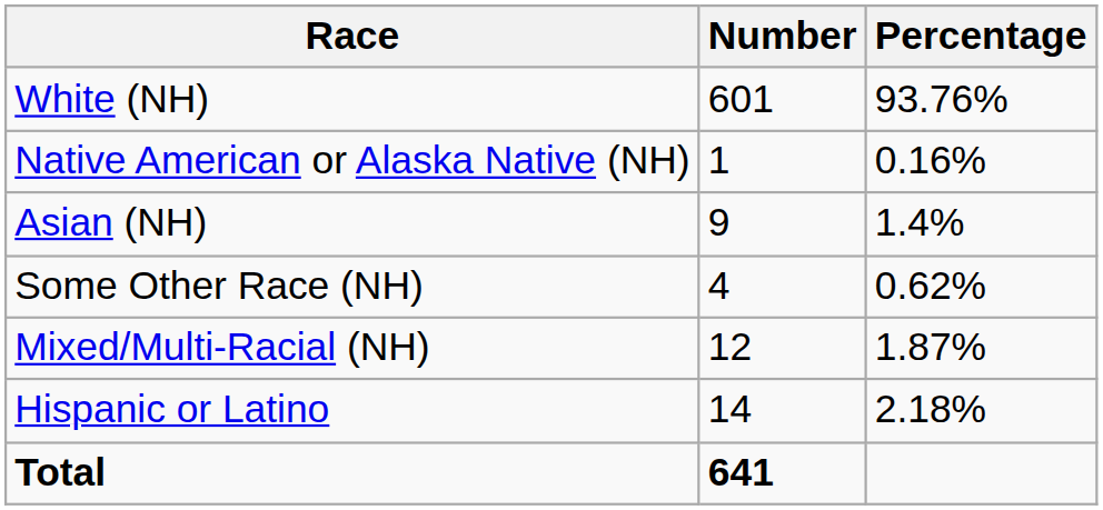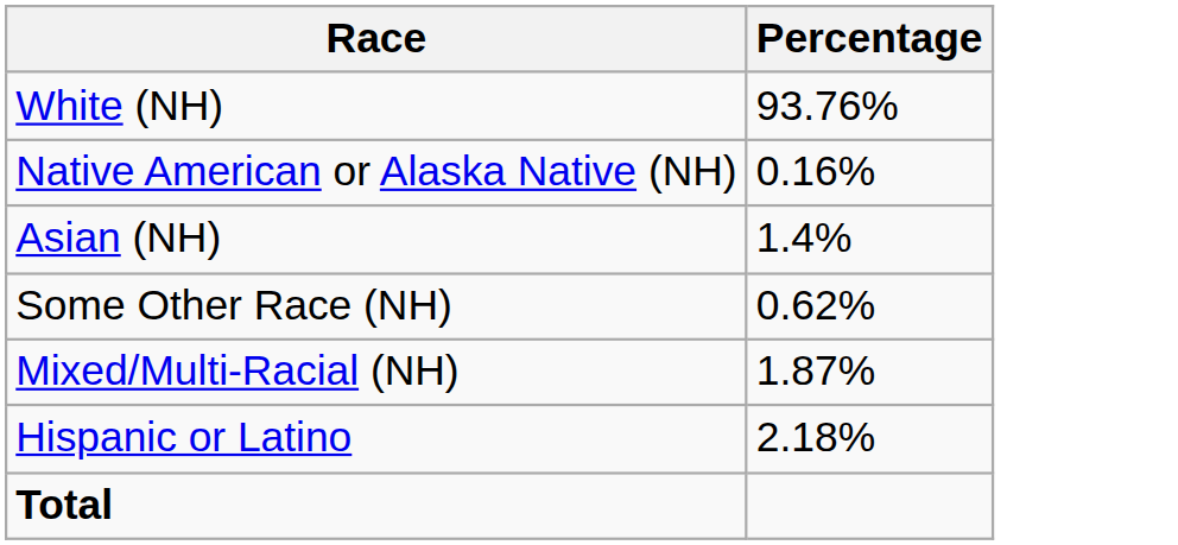 <table class="wikitable">
 <tr>
 <th>Race</th>
-<th>Number</th>
 <th>Percentage</th>
 </tr>
 <tr>
 <td><a href='#'>White</a> (NH)</td>
-<td>601</td>
 <td>93.76%</td>
 </tr>
 <tr>
 <td><a href='#'>Native American</a> or <a href='#'>Alaska Native</a> (NH)</td>
-<td>1</td>
 <td>0.16%</td>
 </tr>
 <tr>
 <td><a href='#'>Asian</a> (NH)</td>
-<td>9</td>
 <td>1.4%</td>
 </tr>
 <tr>
 <td>Some Other Race (NH)</td>
-<td>4</td>
 <td>0.62%</td>
 </tr>
 <tr>
 <td><a href='#'>Mixed/Multi-Racial</a> (NH)</td>
-<td>12</td>
 <td>1.87%</td>
 </tr>
 <tr>
 <td><a href='#'>Hispanic or Latino</a></td>
-<td>14</td>
 <td>2.18%</td>
 </tr>
 <tr>
 <td><strong>Total</strong></td>
-<td><strong>641</strong></td>
 <td></td>
 </tr>
 </table>
